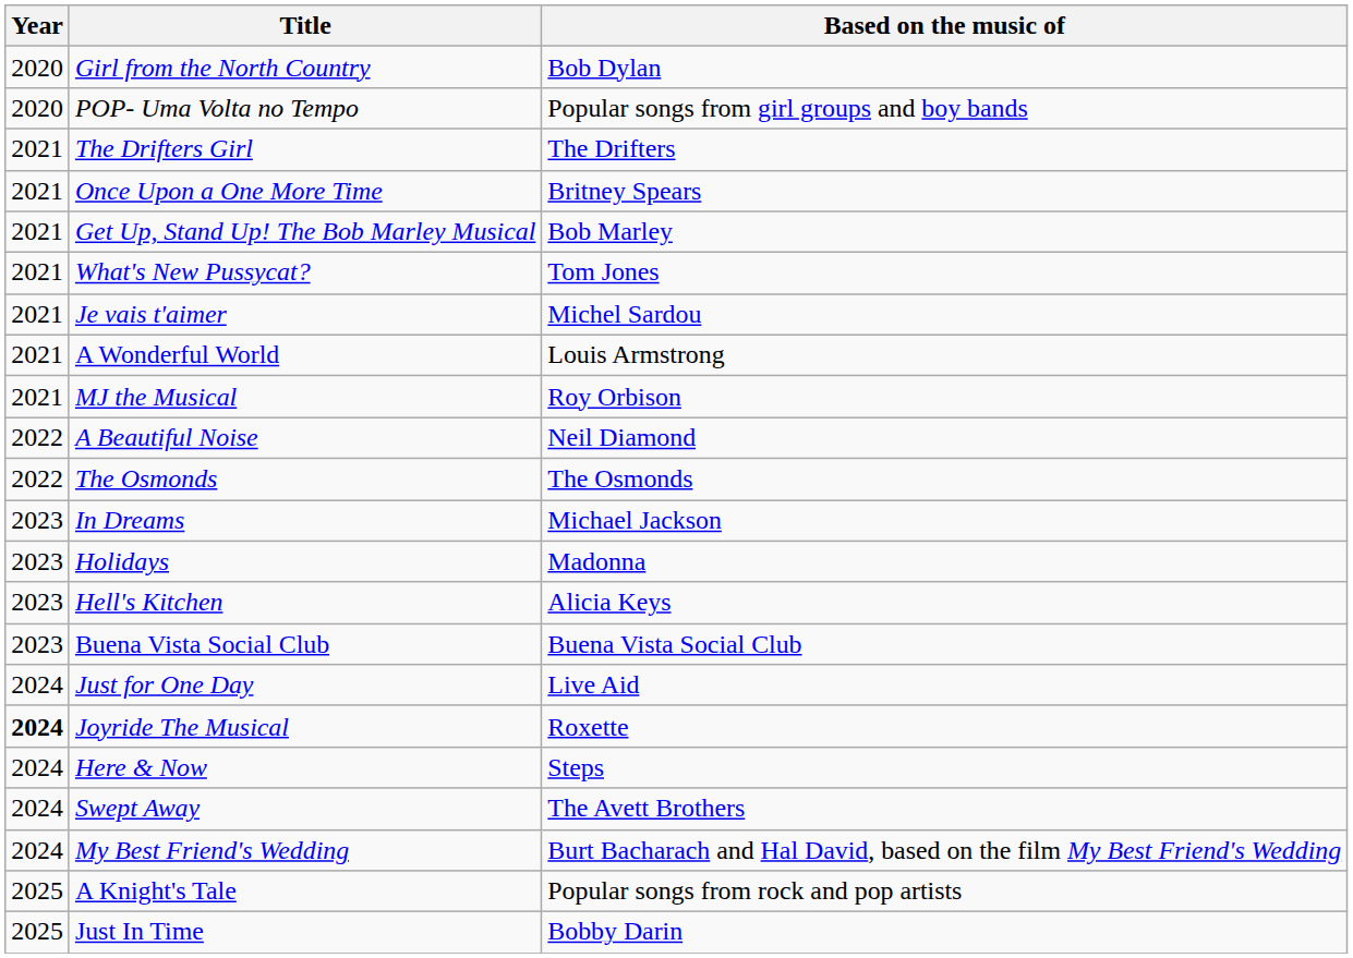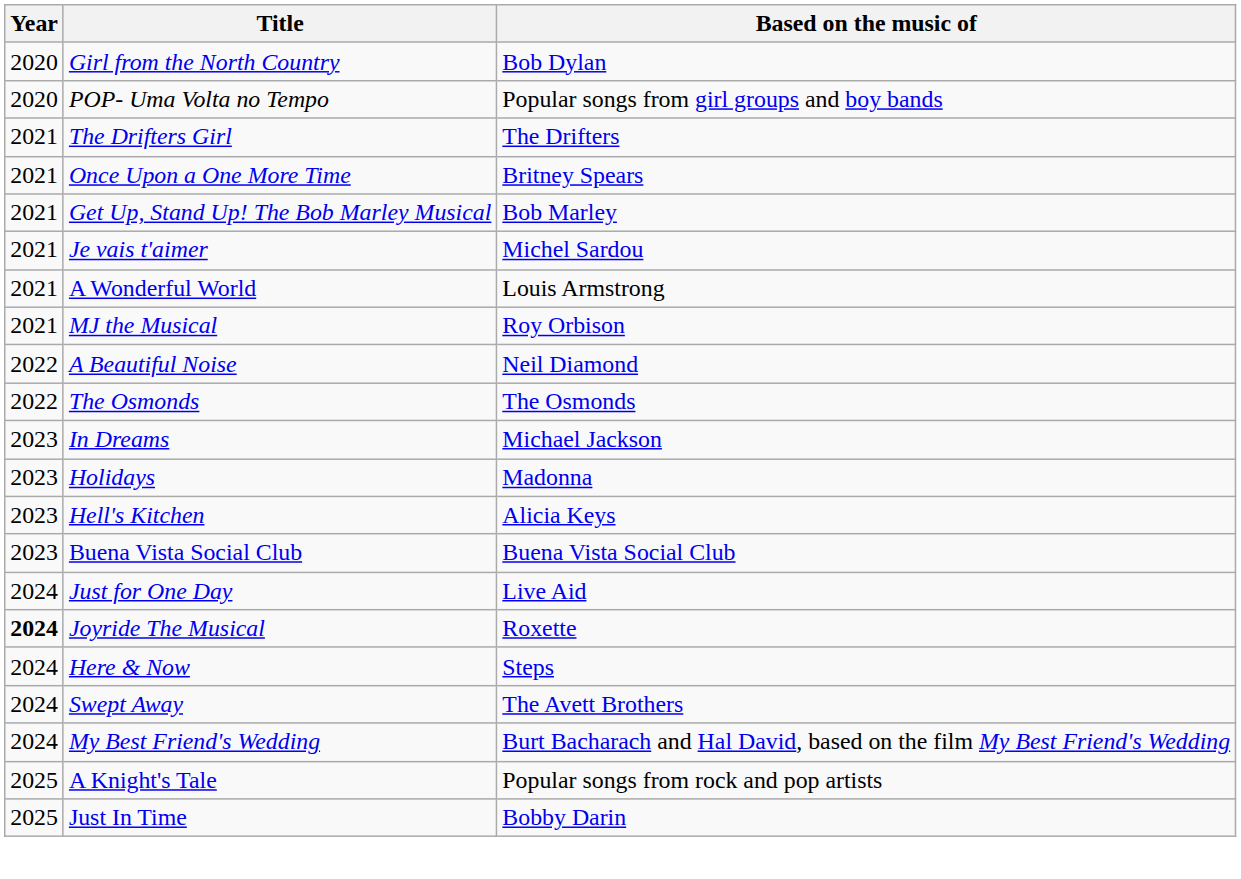 <table class="wikitable sortable">
 <tr>
 <th>Year</th>
 <th>Title</th>
 <th>Based on the music of</th>
 </tr>
 <tr>
 <td>2020</td>
 <td><em><a href='#'>Girl from the North Country</a></em></td>
 <td><a href='#'>Bob Dylan</a></td>
 </tr>
 <tr>
 <td>2020</td>
 <td><em>POP- Uma Volta no Tempo</em></td>
 <td>Popular songs from <a href='#'>girl groups</a> and <a href='#'>boy bands</a></td>
 </tr>
 <tr>
 <td>2021</td>
 <td><em><a href='#'>The Drifters Girl</a></em></td>
 <td><a href='#'>The Drifters</a></td>
 </tr>
 <tr>
 <td>2021</td>
 <td><em><a href='#'>Once Upon a One More Time</a></em></td>
 <td><a href='#'>Britney Spears</a></td>
 </tr>
 <tr>
 <td>2021</td>
 <td><em><a href='#'>Get Up, Stand Up! The Bob Marley Musical</a></em></td>
 <td><a href='#'>Bob Marley</a></td>
-</tr>
-<tr>
-<td>2021</td>
-<td><em><a href='#'>What's New Pussycat?</a></em></td>
-<td><a href='#'>Tom Jones</a></td>
 </tr>
 <tr>
 <td>2021</td>
 <td><em><a href='#'>Je vais t'aimer</a></em></td>
 <td><a href='#'>Michel Sardou</a></td>
 </tr>
 <tr>
 <td>2021</td>
 <td><a href='#'>A Wonderful World</a></td>
 <td>Louis Armstrong</td>
 </tr>
 <tr>
 <td>2021</td>
 <td><em><a href='#'>MJ the Musical</a></em></td>
 <td><a href='#'>Roy Orbison</a></td>
 </tr>
 <tr>
 <td>2022</td>
 <td><em><a href='#'>A Beautiful Noise</a></em></td>
 <td><a href='#'>Neil Diamond</a></td>
 </tr>
 <tr>
 <td>2022</td>
 <td><em><a href='#'>The Osmonds</a></em></td>
 <td><a href='#'>The Osmonds</a></td>
 </tr>
 <tr>
 <td>2023</td>
 <td><em><a href='#'>In Dreams</a></em></td>
 <td><a href='#'>Michael Jackson</a></td>
 </tr>
 <tr>
 <td>2023</td>
 <td><em><a href='#'>Holidays</a></em></td>
 <td><a href='#'>Madonna</a></td>
 </tr>
 <tr>
 <td>2023</td>
 <td><em><a href='#'>Hell's Kitchen</a></em></td>
 <td><a href='#'>Alicia Keys</a></td>
 </tr>
 <tr>
 <td>2023</td>
 <td><a href='#'>Buena Vista Social Club</a></td>
 <td><a href='#'>Buena Vista Social Club</a></td>
 </tr>
 <tr>
 <td>2024</td>
 <td><em><a href='#'>Just for One Day</a></em></td>
 <td><a href='#'>Live Aid</a></td>
 </tr>
 <tr>
 <td><strong>2024</strong></td>
 <td><em><a href='#'>Joyride The Musical</a></em></td>
 <td><a href='#'>Roxette</a></td>
 </tr>
 <tr>
 <td>2024</td>
 <td><em><a href='#'>Here & Now</a></em></td>
 <td><a href='#'>Steps</a></td>
 </tr>
 <tr>
 <td>2024</td>
 <td><em><a href='#'>Swept Away</a></em></td>
 <td><a href='#'>The Avett Brothers</a></td>
 </tr>
 <tr>
 <td>2024</td>
 <td><em><a href='#'>My Best Friend's Wedding</a></em></td>
 <td><a href='#'>Burt Bacharach</a> and <a href='#'>Hal David</a>, based on the film <em><a href='#'>My Best Friend's Wedding</a></em></td>
 </tr>
 <tr>
 <td>2025</td>
 <td><a href='#'>A Knight's Tale</a></td>
 <td>Popular songs from rock and pop artists</td>
 </tr>
 <tr>
 <td>2025</td>
 <td><a href='#'>Just In Time</a></td>
 <td><a href='#'>Bobby Darin</a></td>
 </tr>
 </table>
